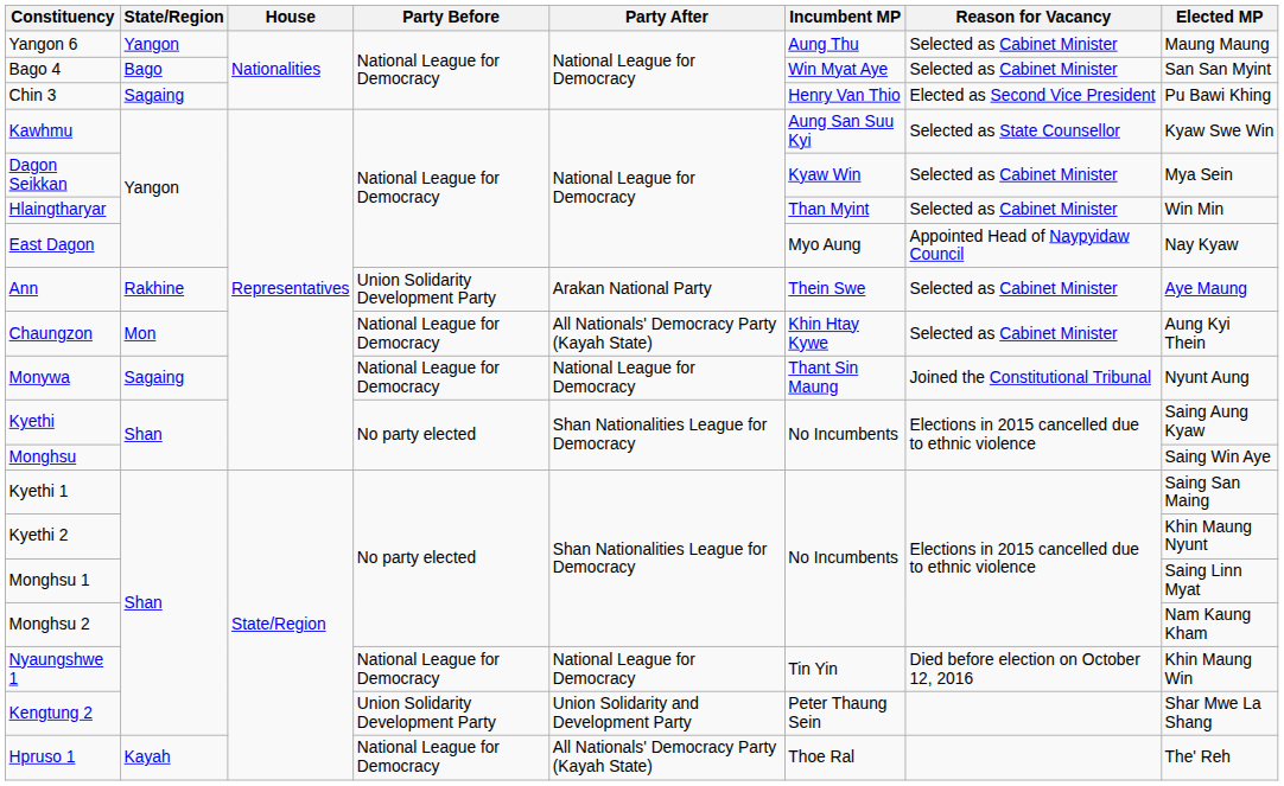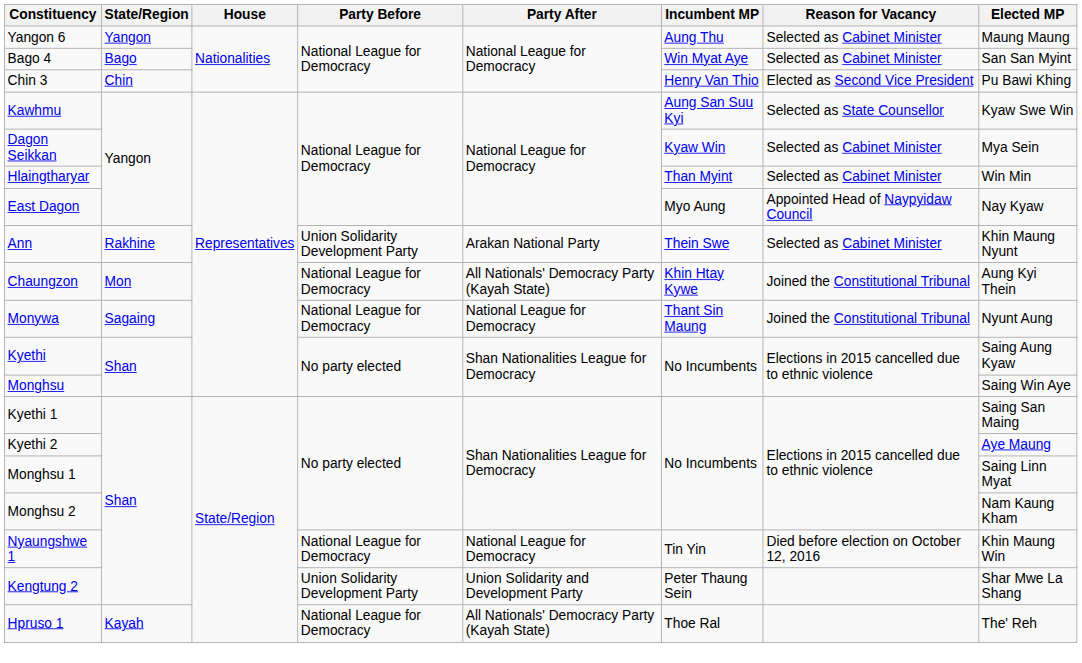 <table class="wikitable">
 <tr>
 <th>Constituency</th>
 <th>State/Region</th>
 <th>House</th>
 <th>Party Before</th>
 <th>Party After</th>
 <th>Incumbent MP</th>
 <th>Reason for Vacancy</th>
 <th>Elected MP</th>
 </tr>
 <tr>
 <td>Yangon 6</td>
 <td><a href='#'>Yangon</a></td>
 <td rowspan="3"><a href='#'>Nationalities</a></td>
 <td rowspan="3">National League for Democracy</td>
 <td rowspan="3">National League for Democracy</td>
 <td><a href='#'>Aung Thu</a></td>
 <td>Selected as <a href='#'>Cabinet Minister</a></td>
 <td>Maung Maung</td>
 </tr>
 <tr>
 <td>Bago 4</td>
 <td><a href='#'>Bago</a></td>
 <td><a href='#'>Win Myat Aye</a></td>
 <td>Selected as <a href='#'>Cabinet Minister</a></td>
 <td>San San Myint</td>
 </tr>
 <tr>
 <td>Chin 3</td>
-<td><a href='#'>Sagaing</a></td>
+<td><a href='#'>Chin</a></td>
 <td><a href='#'>Henry Van Thio</a></td>
 <td>Elected as <a href='#'>Second Vice President</a></td>
 <td>Pu Bawi Khing</td>
 </tr>
 <tr>
 <td><a href='#'>Kawhmu</a></td>
 <td rowspan="4">Yangon</td>
 <td rowspan="9"><a href='#'>Representatives</a></td>
 <td rowspan="4">National League for Democracy</td>
 <td rowspan="4">National League for Democracy</td>
 <td><a href='#'>Aung San Suu Kyi</a></td>
 <td>Selected as <a href='#'>State Counsellor</a></td>
 <td>Kyaw Swe Win</td>
 </tr>
 <tr>
 <td><a href='#'>Dagon Seikkan</a></td>
 <td><a href='#'>Kyaw Win</a></td>
 <td>Selected as <a href='#'>Cabinet Minister</a></td>
 <td>Mya Sein</td>
 </tr>
 <tr>
 <td><a href='#'>Hlaingtharyar</a></td>
 <td><a href='#'>Than Myint</a></td>
 <td>Selected as <a href='#'>Cabinet Minister</a></td>
 <td>Win Min</td>
 </tr>
 <tr>
 <td><a href='#'>East Dagon</a></td>
 <td>Myo Aung</td>
 <td>Appointed Head of <a href='#'>Naypyidaw Council</a></td>
 <td>Nay Kyaw</td>
 </tr>
 <tr>
 <td><a href='#'>Ann</a></td>
 <td><a href='#'>Rakhine</a></td>
 <td>Union Solidarity Development Party</td>
 <td>Arakan National Party</td>
 <td><a href='#'>Thein Swe</a></td>
 <td>Selected as <a href='#'>Cabinet Minister</a></td>
-<td><a href='#'>Aye Maung</a></td>
+<td>Khin Maung Nyunt</td>
 </tr>
 <tr>
 <td><a href='#'>Chaungzon</a></td>
 <td><a href='#'>Mon</a></td>
 <td>National League for Democracy</td>
 <td>All Nationals' Democracy Party (Kayah State)</td>
 <td><a href='#'>Khin Htay Kywe</a></td>
-<td>Selected as <a href='#'>Cabinet Minister</a></td>
+<td>Joined the <a href='#'>Constitutional Tribunal</a></td>
 <td>Aung Kyi Thein</td>
 </tr>
 <tr>
 <td><a href='#'>Monywa</a></td>
 <td><a href='#'>Sagaing</a></td>
 <td>National League for Democracy</td>
 <td>National League for Democracy</td>
 <td><a href='#'>Thant Sin Maung</a></td>
 <td>Joined the <a href='#'>Constitutional Tribunal</a></td>
 <td>Nyunt Aung</td>
 </tr>
 <tr>
 <td><a href='#'>Kyethi</a></td>
 <td rowspan="2"><a href='#'>Shan</a></td>
 <td rowspan="2">No party elected</td>
 <td rowspan="2">Shan Nationalities League for Democracy</td>
 <td rowspan="2">No Incumbents</td>
 <td rowspan="2">Elections in 2015 cancelled due to ethnic violence</td>
 <td>Saing Aung Kyaw</td>
 </tr>
 <tr>
 <td><a href='#'>Monghsu</a></td>
 <td>Saing Win Aye</td>
 </tr>
 <tr>
 <td>Kyethi 1</td>
 <td rowspan="6"><a href='#'>Shan</a></td>
 <td rowspan="7"><a href='#'>State/Region</a></td>
 <td rowspan="4">No party elected</td>
 <td rowspan="4">Shan Nationalities League for Democracy</td>
 <td rowspan="4">No Incumbents</td>
 <td rowspan="4">Elections in 2015 cancelled due to ethnic violence</td>
 <td>Saing San Maing</td>
 </tr>
 <tr>
 <td>Kyethi 2</td>
-<td>Khin Maung Nyunt</td>
+<td><a href='#'>Aye Maung</a></td>
 </tr>
 <tr>
 <td>Monghsu 1</td>
 <td>Saing Linn Myat</td>
 </tr>
 <tr>
 <td>Monghsu 2</td>
 <td>Nam Kaung Kham</td>
 </tr>
 <tr>
 <td><a href='#'>Nyaungshwe 1</a></td>
 <td>National League for Democracy</td>
 <td>National League for Democracy</td>
 <td>Tin Yin</td>
 <td>Died before election on October 12, 2016</td>
 <td>Khin Maung Win</td>
 </tr>
 <tr>
 <td><a href='#'>Kengtung 2</a></td>
 <td>Union Solidarity Development Party</td>
 <td>Union Solidarity and Development Party</td>
 <td>Peter Thaung Sein</td>
 <td></td>
 <td>Shar Mwe La Shang</td>
 </tr>
 <tr>
 <td><a href='#'>Hpruso 1</a></td>
 <td><a href='#'>Kayah</a></td>
 <td>National League for Democracy</td>
 <td>All Nationals' Democracy Party (Kayah State)</td>
 <td>Thoe Ral</td>
 <td></td>
 <td>The' Reh</td>
 </tr>
 </table>
